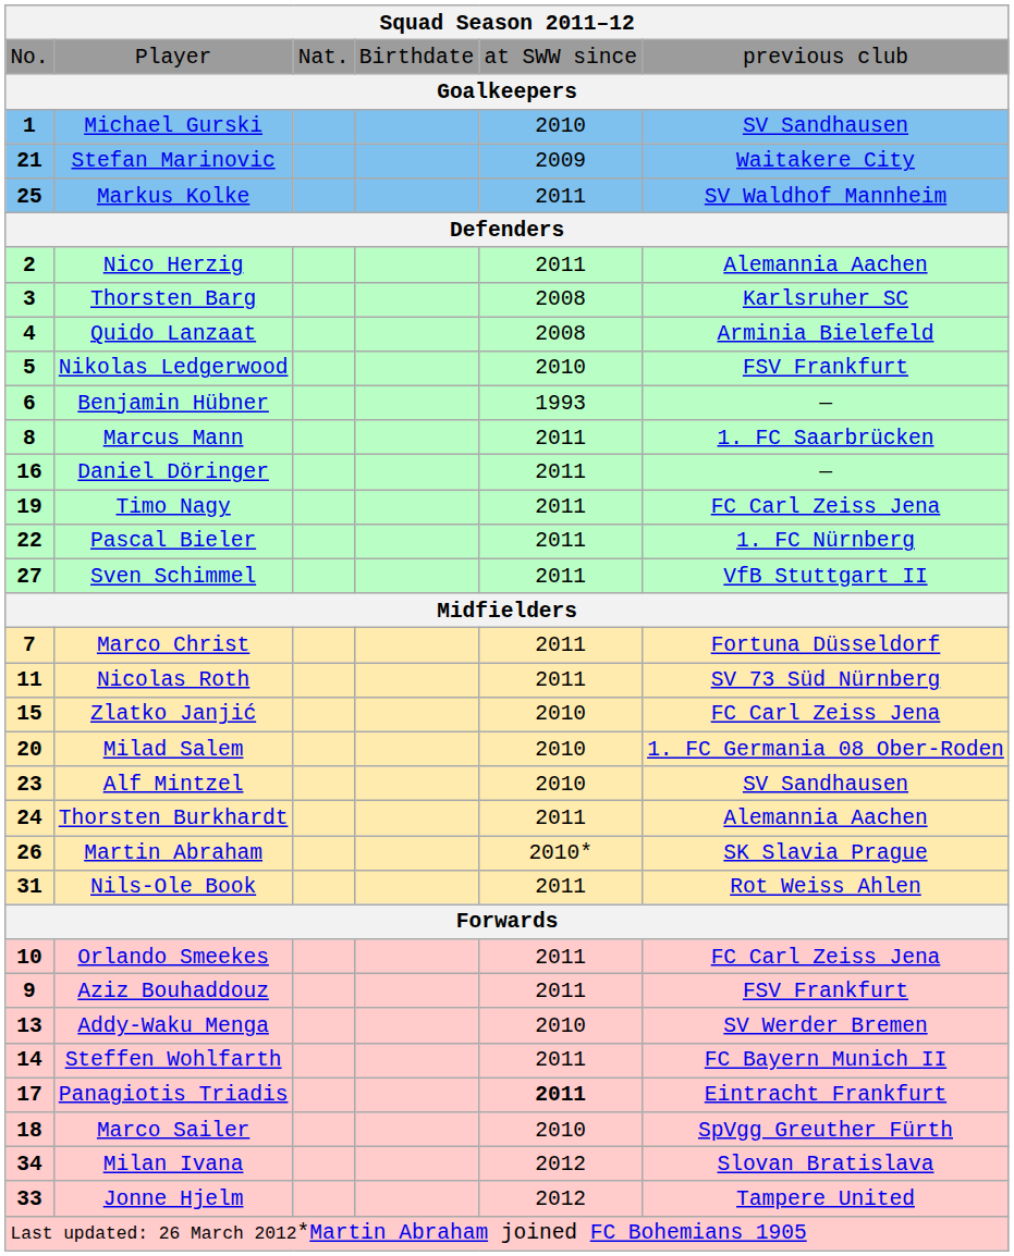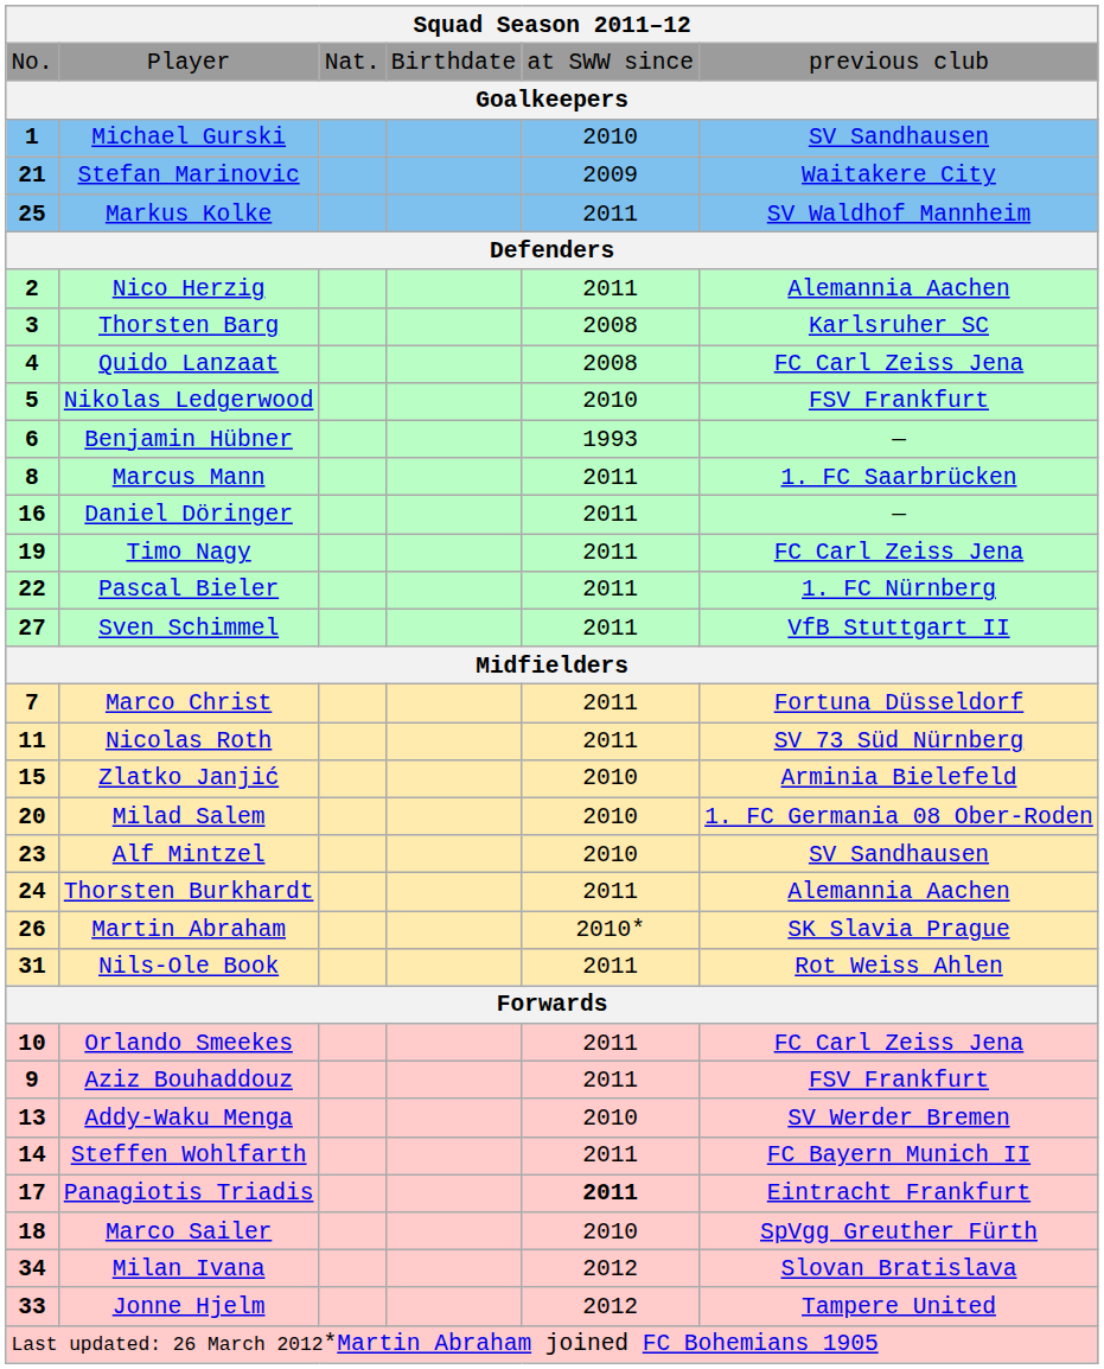 <table class="wikitable">
 <tr style="text-align:center; background:#dcdcdc;">
 <th colspan="12">Squad Season 2011–12</th>
 </tr>
 <tr style="text-align:center; background:#9c9c9c;">
 <td>No.</td>
 <td>Player</td>
 <td>Nat.</td>
 <td>Birthdate</td>
 <td>at SWW since</td>
 <td>previous club</td>
 </tr>
 <tr style="text-align:center; background:#dcdcdc;">
 <th colspan="12">Goalkeepers</th>
 </tr>
 <tr style="text-align:center; background:#7ec0ee;">
 <td><strong>1</strong></td>
 <td><a href='#'>Michael Gurski</a></td>
 <td></td>
 <td></td>
 <td>2010</td>
 <td><a href='#'>SV Sandhausen</a></td>
 </tr>
 <tr style="text-align:center; background:#7ec0ee;">
 <td><strong>21</strong></td>
 <td><a href='#'>Stefan Marinovic</a></td>
 <td></td>
 <td></td>
 <td>2009</td>
 <td><a href='#'>Waitakere City</a></td>
 </tr>
 <tr style="text-align:center; background:#7ec0ee;">
 <td><strong>25</strong></td>
 <td><a href='#'>Markus Kolke</a></td>
 <td></td>
 <td></td>
 <td>2011</td>
 <td><a href='#'>SV Waldhof Mannheim</a></td>
 </tr>
 <tr style="text-align:center; background:#dcdcdc;">
 <th colspan="12">Defenders</th>
 </tr>
 <tr style="text-align:center; background:#b9ffc5;">
 <td><strong>2</strong></td>
 <td><a href='#'>Nico Herzig</a></td>
 <td></td>
 <td></td>
 <td>2011</td>
 <td><a href='#'>Alemannia Aachen</a></td>
 </tr>
 <tr style="text-align:center; background:#b9ffc5;">
 <td><strong>3</strong></td>
 <td><a href='#'>Thorsten Barg</a></td>
 <td></td>
 <td></td>
 <td>2008</td>
 <td><a href='#'>Karlsruher SC</a></td>
 </tr>
 <tr style="text-align:center; background:#b9ffc5;">
 <td><strong>4</strong></td>
 <td><a href='#'>Quido Lanzaat</a></td>
 <td></td>
 <td></td>
 <td>2008</td>
-<td><a href='#'>Arminia Bielefeld</a></td>
+<td><a href='#'>FC Carl Zeiss Jena</a></td>
 </tr>
 <tr style="text-align:center; background:#b9ffc5;">
 <td><strong>5</strong></td>
 <td><a href='#'>Nikolas Ledgerwood</a></td>
 <td></td>
 <td></td>
 <td>2010</td>
 <td><a href='#'>FSV Frankfurt</a></td>
 </tr>
 <tr style="text-align:center; background:#b9ffc5;">
 <td><strong>6</strong></td>
 <td><a href='#'>Benjamin Hübner</a></td>
 <td></td>
 <td></td>
 <td>1993</td>
 <td>—</td>
 </tr>
 <tr style="text-align:center; background:#b9ffc5;">
 <td><strong>8</strong></td>
 <td><a href='#'>Marcus Mann</a></td>
 <td></td>
 <td></td>
 <td>2011</td>
 <td><a href='#'>1. FC Saarbrücken</a></td>
 </tr>
 <tr style="text-align:center; background:#b9ffc5;">
 <td><strong>16</strong></td>
 <td><a href='#'>Daniel Döringer</a></td>
 <td></td>
 <td></td>
 <td>2011</td>
 <td>—</td>
 </tr>
 <tr style="text-align:center; background:#b9ffc5;">
 <td><strong>19</strong></td>
 <td><a href='#'>Timo Nagy</a></td>
 <td></td>
 <td></td>
 <td>2011</td>
 <td><a href='#'>FC Carl Zeiss Jena</a></td>
 </tr>
 <tr style="text-align:center; background:#b9ffc5;">
 <td><strong>22</strong></td>
 <td><a href='#'>Pascal Bieler</a></td>
 <td></td>
 <td></td>
 <td>2011</td>
 <td><a href='#'>1. FC Nürnberg</a></td>
 </tr>
 <tr style="text-align:center; background:#b9ffc5;">
 <td><strong>27</strong></td>
 <td><a href='#'>Sven Schimmel</a></td>
 <td></td>
 <td></td>
 <td>2011</td>
 <td><a href='#'>VfB Stuttgart II</a></td>
 </tr>
 <tr style="text-align:center; background:#dcdcdc;">
 <th colspan="12">Midfielders</th>
 </tr>
 <tr style="text-align:center; background:#ffebad;">
 <td><strong>7</strong></td>
 <td><a href='#'>Marco Christ</a></td>
 <td></td>
 <td></td>
 <td>2011</td>
 <td><a href='#'>Fortuna Düsseldorf</a></td>
 </tr>
 <tr style="text-align:center; background:#ffebad;">
 <td><strong>11</strong></td>
 <td><a href='#'>Nicolas Roth</a></td>
 <td></td>
 <td></td>
 <td>2011</td>
 <td><a href='#'>SV 73 Süd Nürnberg</a></td>
 </tr>
 <tr style="text-align:center; background:#ffebad;">
 <td><strong>15</strong></td>
 <td><a href='#'>Zlatko Janjić</a></td>
 <td></td>
 <td></td>
 <td>2010</td>
-<td><a href='#'>FC Carl Zeiss Jena</a></td>
+<td><a href='#'>Arminia Bielefeld</a></td>
 </tr>
 <tr style="text-align:center; background:#ffebad;">
 <td><strong>20</strong></td>
 <td><a href='#'>Milad Salem</a></td>
 <td></td>
 <td></td>
 <td>2010</td>
 <td><a href='#'>1. FC Germania 08 Ober-Roden</a></td>
 </tr>
 <tr style="text-align:center; background:#ffebad;">
 <td><strong>23</strong></td>
 <td><a href='#'>Alf Mintzel</a></td>
 <td></td>
 <td></td>
 <td>2010</td>
 <td><a href='#'>SV Sandhausen</a></td>
 </tr>
 <tr style="text-align:center; background:#ffebad;">
 <td><strong>24</strong></td>
 <td><a href='#'>Thorsten Burkhardt</a></td>
 <td></td>
 <td></td>
 <td>2011</td>
 <td><a href='#'>Alemannia Aachen</a></td>
 </tr>
 <tr style="text-align:center; background:#ffebad;">
 <td><strong>26</strong></td>
 <td><a href='#'>Martin Abraham</a></td>
 <td></td>
 <td></td>
 <td>2010*</td>
 <td><a href='#'>SK Slavia Prague</a></td>
 </tr>
 <tr style="text-align:center; background:#ffebad;">
 <td><strong>31</strong></td>
 <td><a href='#'>Nils-Ole Book</a></td>
 <td></td>
 <td></td>
 <td>2011</td>
 <td><a href='#'>Rot Weiss Ahlen</a></td>
 </tr>
 <tr style="text-align:center; background:#dcdcdc;">
 <th colspan="12">Forwards</th>
 </tr>
 <tr style="text-align:center; background:#ffcbcb;">
 <td><strong>10</strong></td>
 <td><a href='#'>Orlando Smeekes</a></td>
 <td></td>
 <td></td>
 <td>2011</td>
 <td><a href='#'>FC Carl Zeiss Jena</a></td>
 </tr>
 <tr style="text-align:center; background:#ffcbcb;">
 <td><strong>9</strong></td>
 <td><a href='#'>Aziz Bouhaddouz</a></td>
 <td></td>
 <td></td>
 <td>2011</td>
 <td><a href='#'>FSV Frankfurt</a></td>
 </tr>
 <tr style="text-align:center; background:#ffcbcb;">
 <td><strong>13</strong></td>
 <td><a href='#'>Addy-Waku Menga</a></td>
 <td></td>
 <td></td>
 <td>2010</td>
 <td><a href='#'>SV Werder Bremen</a></td>
 </tr>
 <tr style="text-align:center; background:#ffcbcb;">
 <td><strong>14</strong></td>
 <td><a href='#'>Steffen Wohlfarth</a></td>
 <td></td>
 <td></td>
 <td>2011</td>
 <td><a href='#'>FC Bayern Munich II</a></td>
 </tr>
 <tr style="text-align:center; background:#ffcbcb;">
 <td><strong>17</strong></td>
 <td><a href='#'>Panagiotis Triadis</a></td>
 <td></td>
 <td></td>
 <td><strong>2011</strong></td>
 <td><a href='#'>Eintracht Frankfurt</a></td>
 </tr>
 <tr style="text-align:center; background:#ffcbcb;">
 <td><strong>18</strong></td>
 <td><a href='#'>Marco Sailer</a></td>
 <td></td>
 <td></td>
 <td>2010</td>
 <td><a href='#'>SpVgg Greuther Fürth</a></td>
 </tr>
 <tr style="text-align:center; background:#ffcbcb;">
 <td><strong>34</strong></td>
 <td><a href='#'>Milan Ivana</a></td>
 <td></td>
 <td></td>
 <td>2012</td>
 <td><a href='#'>Slovan Bratislava</a></td>
 </tr>
 <tr style="text-align:center; background:#ffcbcb;">
 <td><strong>33</strong></td>
 <td><a href='#'>Jonne Hjelm</a></td>
 <td></td>
 <td></td>
 <td>2012</td>
 <td><a href='#'>Tampere United</a></td>
 </tr>
 <tr style="text-align:left; background:#ffcbcb;">
 <td colspan="12"><small>Last updated: 26 March 2012</small>*<a href='#'>Martin Abraham</a> joined <a href='#'>FC Bohemians 1905</a></td>
 </tr>
 </table>
